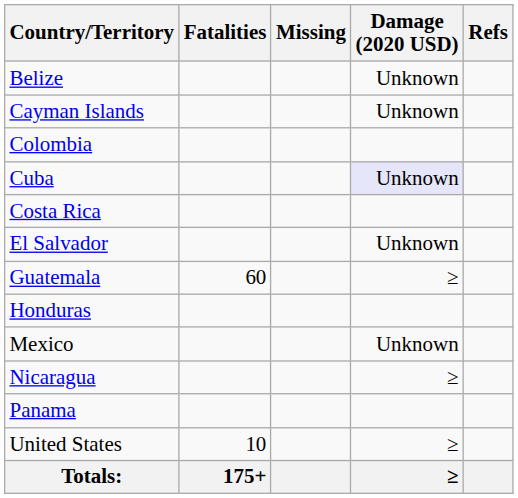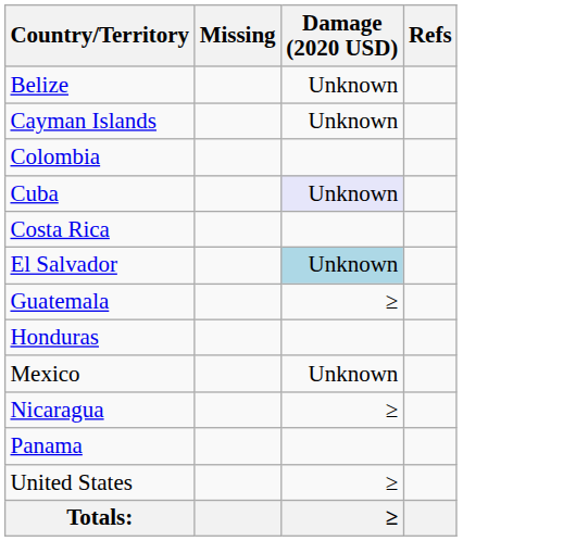 <table class="wikitable sortable floatright">
 <tr>
 <th>Country/Territory</th>
-<th>Fatalities</th>
 <th>Missing</th>
 <th>Damage<br>(2020 USD)</th>
 <th class="unsortable">Refs</th>
 </tr>
 <tr style="text-align:right;">
 <td scope="row" style="text-align: left;"><a href='#'>Belize</a></td>
 <td></td>
-<td></td>
 <td>Unknown</td>
 <td></td>
 </tr>
 <tr style="text-align:right;">
 <td scope="row" style="text-align: left;"><a href='#'>Cayman Islands</a></td>
-<td></td>
 <td></td>
 <td>Unknown</td>
 <td></td>
 </tr>
 <tr style="text-align:right;">
 <td scope="row" style="text-align: left;"><a href='#'>Colombia</a></td>
 <td></td>
 <td></td>
 <td></td>
-<td></td>
 </tr>
 <tr style="text-align:right;">
 <td scope="row" style="text-align: left;"><a href='#'>Cuba</a></td>
-<td></td>
 <td></td>
 <td style="background: lavender;">Unknown</td>
 <td></td>
 </tr>
 <tr style="text-align:right;">
 <td scope="row" style="text-align: left;"><a href='#'>Costa Rica</a></td>
 <td></td>
 <td></td>
 <td></td>
-<td></td>
 </tr>
 <tr style="text-align:right;">
 <td scope="row" style="text-align: left;"><a href='#'>El Salvador</a></td>
 <td></td>
-<td></td>
-<td>Unknown</td>
+<td style="background: lightblue;">Unknown</td>
 <td></td>
 </tr>
 <tr style="text-align:right;">
 <td scope="row" style="text-align: left;"><a href='#'>Guatemala</a></td>
-<td>60</td>
 <td></td>
 <td>≥ </td>
 <td></td>
 </tr>
 <tr style="text-align:right;">
 <td scope="row" style="text-align: left;"><a href='#'>Honduras</a></td>
 <td></td>
 <td></td>
 <td></td>
-<td></td>
 </tr>
 <tr style="text-align:right;">
 <td scope="row" style="text-align: left;">Mexico</td>
-<td></td>
 <td></td>
 <td>Unknown</td>
 <td></td>
 </tr>
 <tr style="text-align:right;">
 <td scope="row" style="text-align: left;"><a href='#'>Nicaragua</a></td>
-<td></td>
 <td></td>
 <td>≥ </td>
 <td></td>
 </tr>
 <tr style="text-align:right;">
 <td scope="row" style="text-align: left;"><a href='#'>Panama</a></td>
 <td></td>
 <td></td>
 <td></td>
-<td></td>
 </tr>
 <tr style="text-align:right;">
 <td scope="row" style="text-align: left;">United States</td>
-<td>10</td>
 <td></td>
 <td>≥ </td>
 <td></td>
 </tr>
 <tr class="sortbottom">
 <th scope="row" style="text-align: lefit;">Totals:</th>
-<th style="text-align:right;">175+</th>
 <th style="text-align:right;"></th>
 <th style="text-align:right;">≥  </th>
 <th></th>
 </tr>
 </table>
